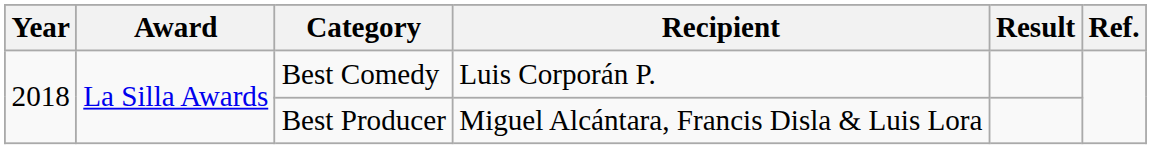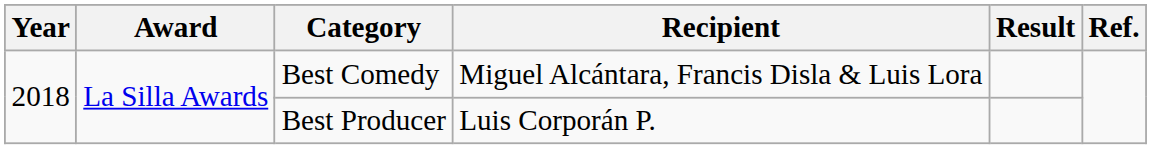 <table class="wikitable">
 <tr>
 <th>Year</th>
 <th>Award</th>
 <th>Category</th>
 <th>Recipient</th>
 <th>Result</th>
 <th>Ref.</th>
 </tr>
 <tr>
 <td rowspan="2">2018</td>
 <td rowspan="2"><a href='#'>La Silla Awards</a></td>
 <td>Best Comedy</td>
-<td>Luis Corporán P.</td>
+<td>Miguel Alcántara, Francis Disla & Luis Lora</td>
 <td></td>
 <td rowspan="2"></td>
 </tr>
 <tr>
 <td>Best Producer</td>
-<td>Miguel Alcántara, Francis Disla & Luis Lora</td>
+<td>Luis Corporán P.</td>
 <td></td>
 </tr>
 </table>
